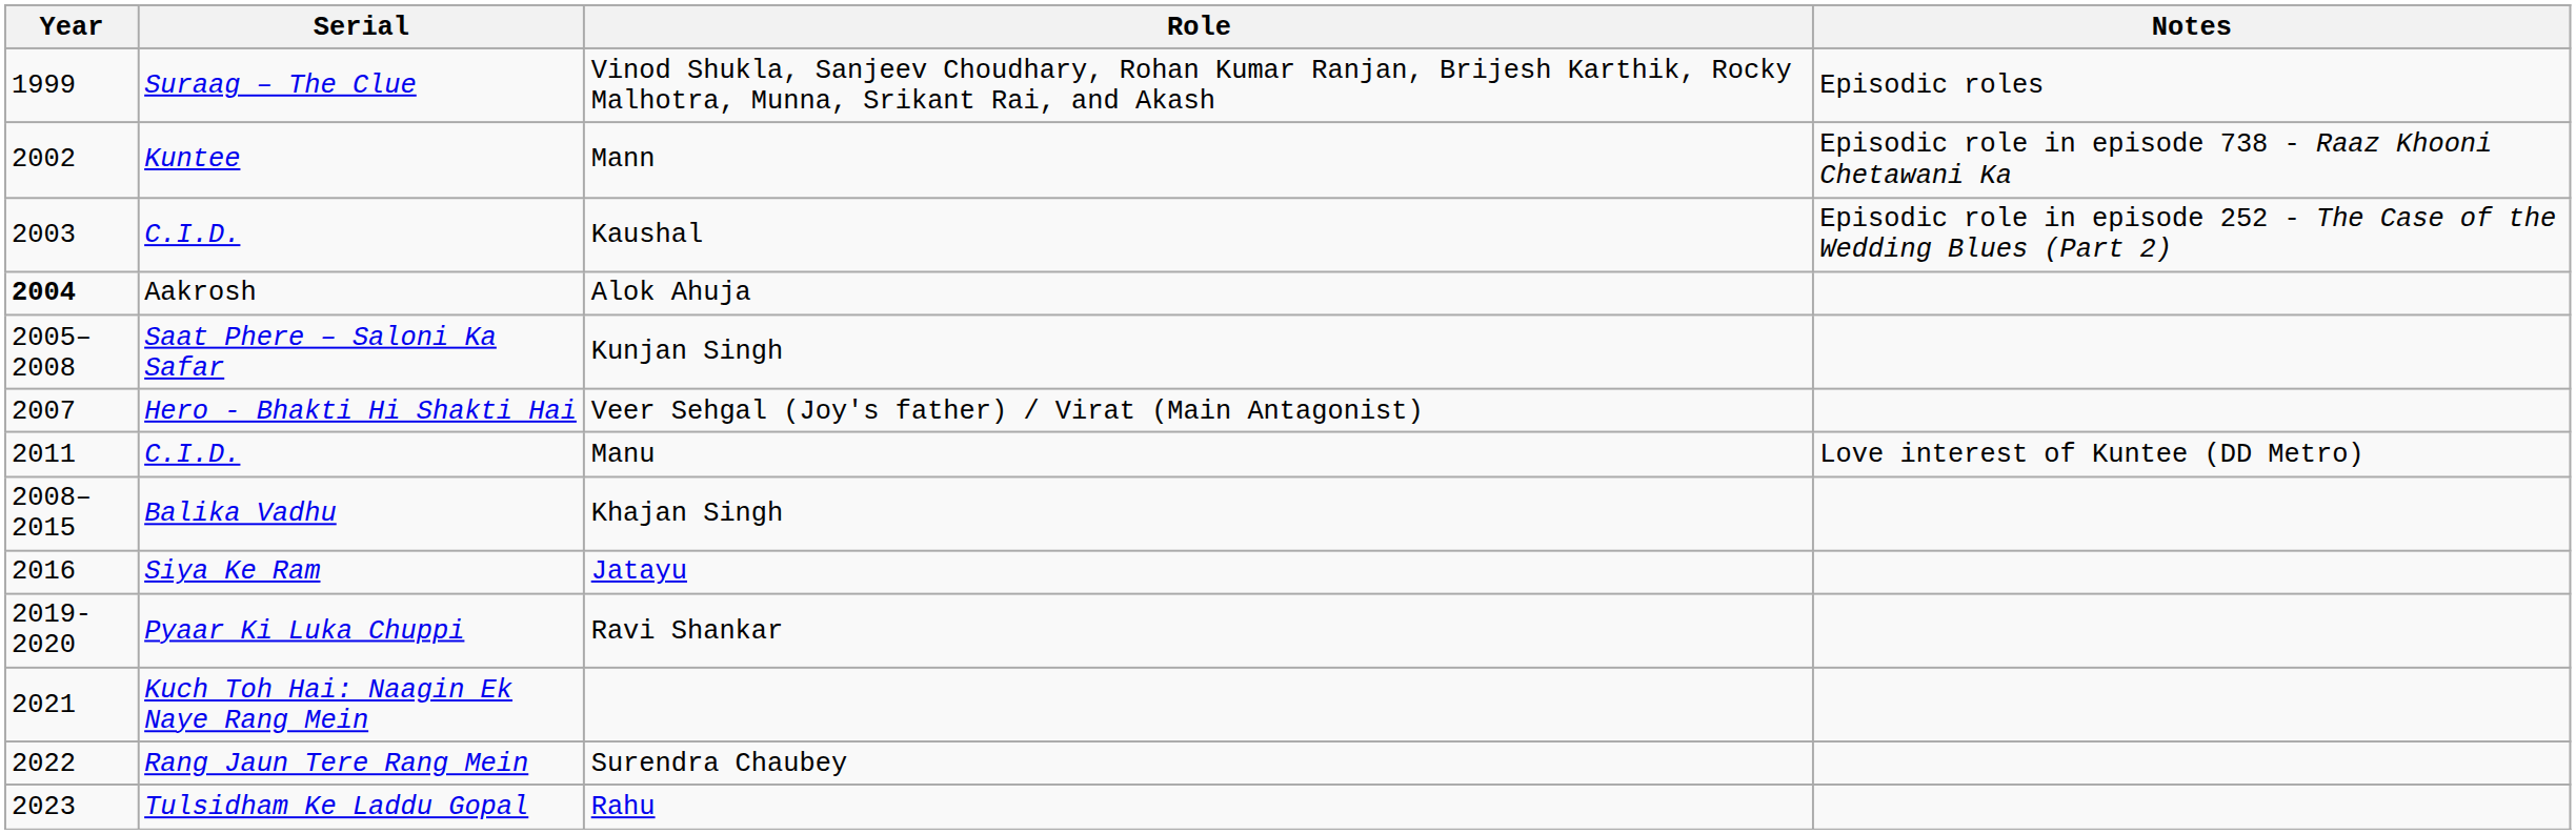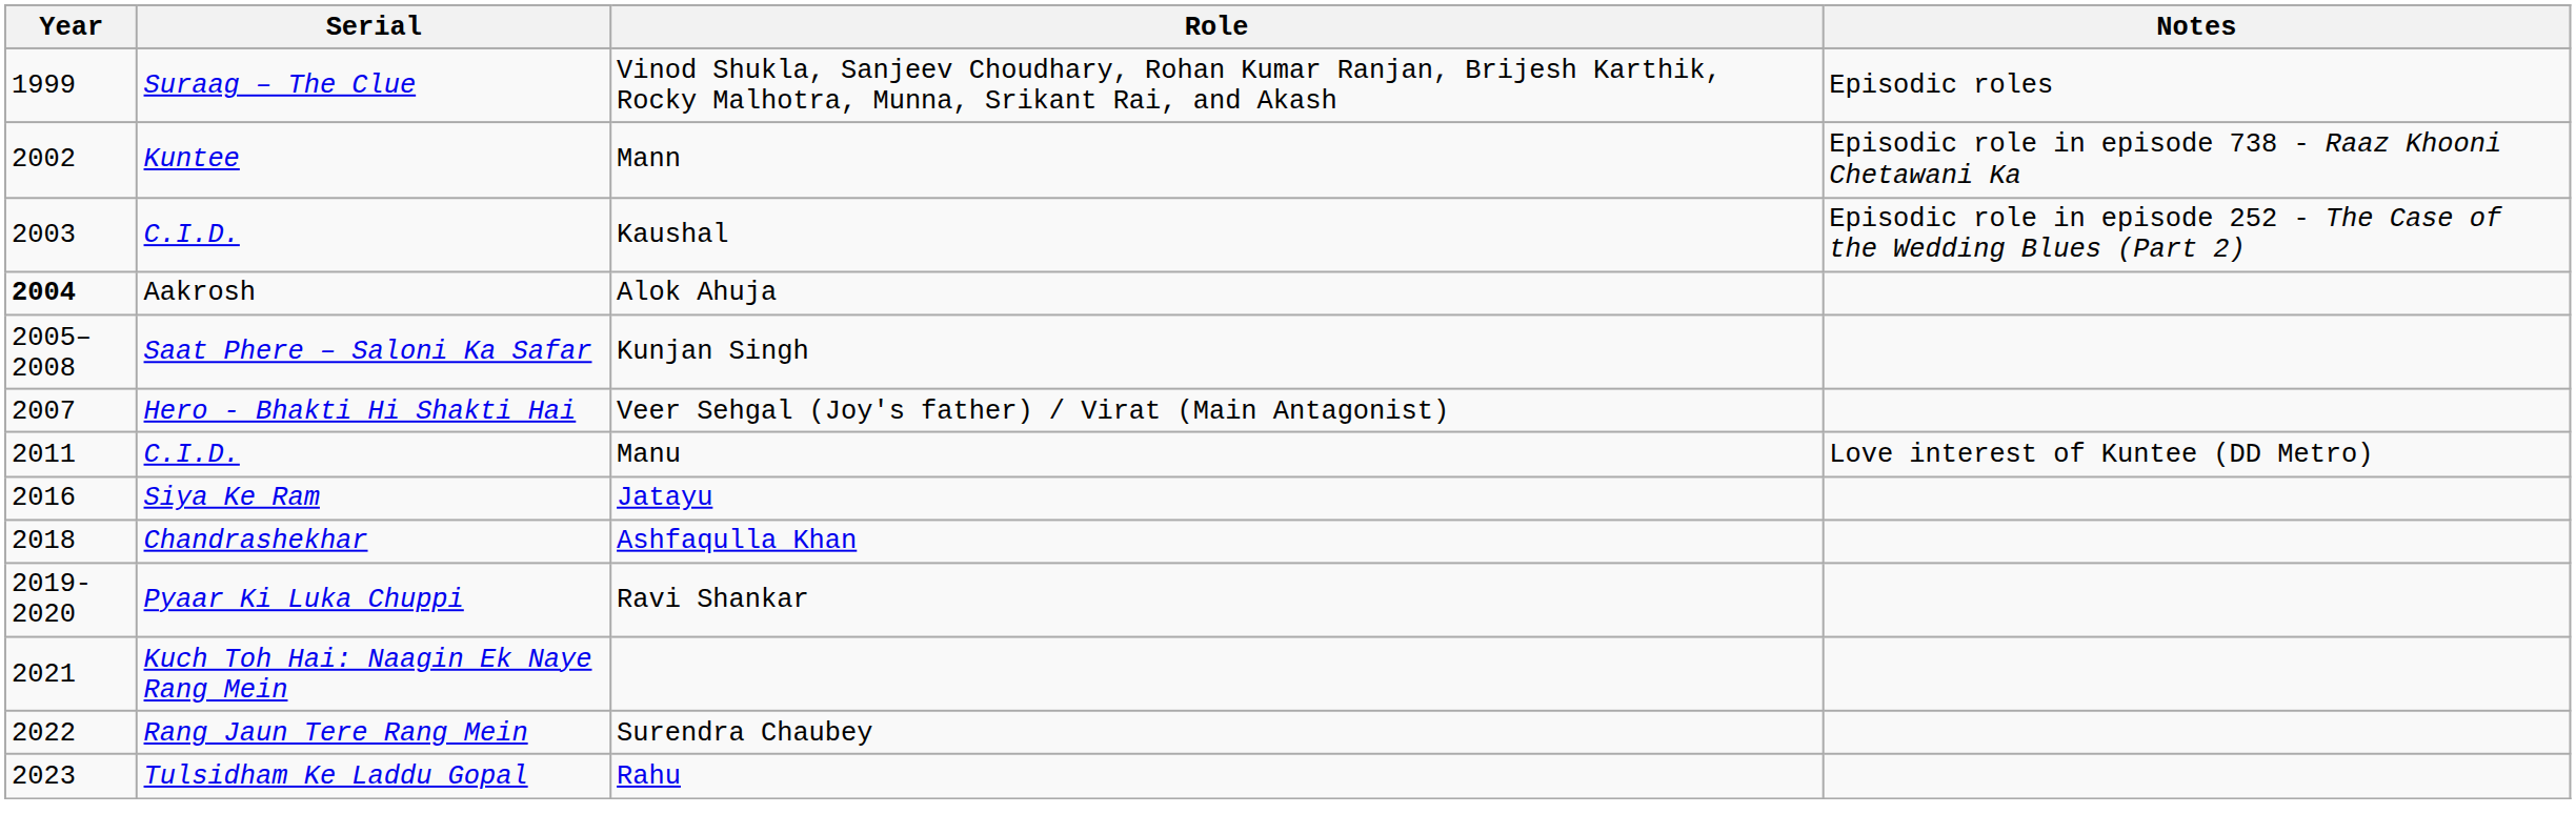 <table class="wikitable sortable">
 <tr>
 <th>Year</th>
 <th>Serial</th>
 <th>Role</th>
 <th>Notes</th>
 </tr>
 <tr>
 <td>1999</td>
 <td><em><a href='#'>Suraag – The Clue</a></em></td>
 <td>Vinod Shukla, Sanjeev Choudhary, Rohan Kumar Ranjan, Brijesh Karthik, Rocky Malhotra, Munna, Srikant Rai, and Akash</td>
 <td>Episodic roles</td>
 </tr>
 <tr>
 <td>2002</td>
 <td><em><a href='#'>Kuntee</a></em></td>
 <td>Mann</td>
 <td>Episodic role in episode 738 - <em>Raaz Khooni Chetawani Ka</em></td>
 </tr>
 <tr>
 <td>2003</td>
 <td><em><a href='#'>C.I.D.</a></em></td>
 <td>Kaushal</td>
 <td>Episodic role in episode 252 - <em>The Case of the Wedding Blues (Part 2)</em></td>
 </tr>
 <tr>
 <td><strong>2004</strong></td>
 <td>Aakrosh</td>
 <td>Alok Ahuja</td>
 <td></td>
 </tr>
 <tr>
 <td>2005–2008</td>
 <td><em><a href='#'>Saat Phere – Saloni Ka Safar</a></em></td>
 <td>Kunjan Singh</td>
 <td></td>
 </tr>
 <tr>
 <td>2007</td>
 <td><em><a href='#'>Hero - Bhakti Hi Shakti Hai</a></em></td>
 <td>Veer Sehgal (Joy's father) / Virat (Main Antagonist)</td>
 <td></td>
 </tr>
 <tr>
 <td>2011</td>
 <td><em><a href='#'>C.I.D.</a></em></td>
 <td>Manu</td>
 <td>Love interest of Kuntee (DD Metro)</td>
 </tr>
 <tr>
-<td>2008–2015</td>
-<td><em><a href='#'>Balika Vadhu</a></em></td>
-<td>Khajan Singh</td>
+<td>2016</td>
+<td><em><a href='#'>Siya Ke Ram</a></em></td>
+<td><a href='#'>Jatayu</a></td>
 <td></td>
 </tr>
 <tr>
-<td>2016</td>
-<td><em><a href='#'>Siya Ke Ram</a></em></td>
-<td><a href='#'>Jatayu</a></td>
+<td>2018</td>
+<td><em><a href='#'>Chandrashekhar</a></em></td>
+<td><a href='#'>Ashfaqulla Khan</a></td>
 <td></td>
 </tr>
 <tr>
 <td>2019-2020</td>
 <td><em><a href='#'>Pyaar Ki Luka Chuppi</a></em></td>
 <td>Ravi Shankar</td>
 <td></td>
 </tr>
 <tr>
 <td>2021</td>
 <td><em><a href='#'>Kuch Toh Hai: Naagin Ek Naye Rang Mein</a></em></td>
 <td></td>
 <td></td>
 </tr>
 <tr>
 <td>2022</td>
 <td><em><a href='#'>Rang Jaun Tere Rang Mein</a></em></td>
 <td>Surendra Chaubey</td>
 <td></td>
 </tr>
 <tr>
 <td>2023</td>
 <td><em><a href='#'>Tulsidham Ke Laddu Gopal</a></em></td>
 <td><a href='#'>Rahu</a></td>
 <td></td>
 </tr>
 <tr>
 </tr>
 </table>
